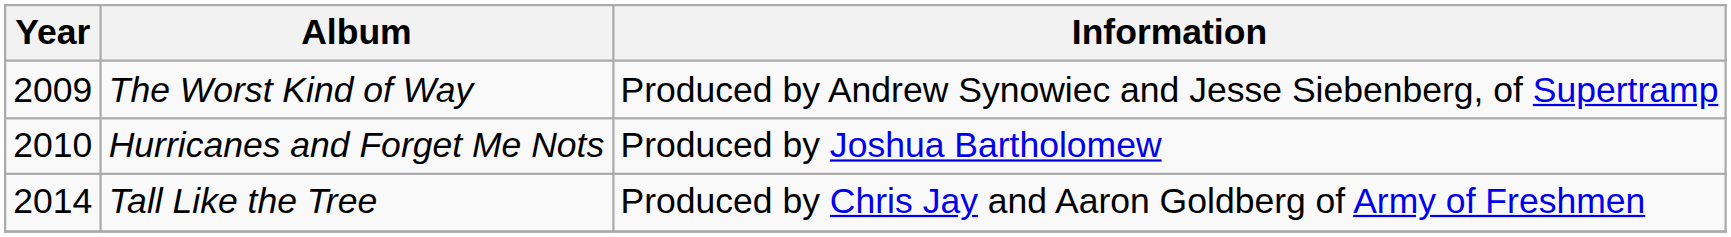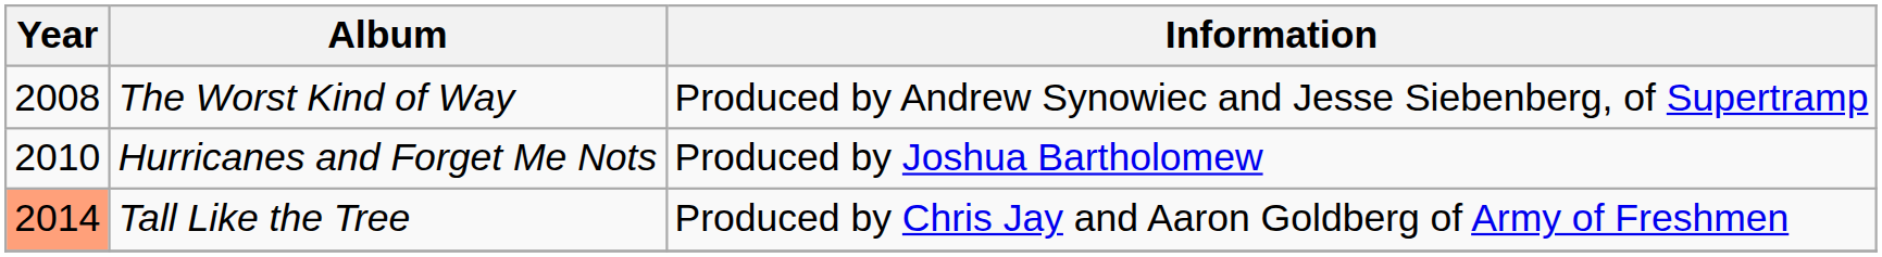 <table class="wikitable">
 <tr>
 <th>Year</th>
 <th>Album</th>
 <th align="left">Information</th>
 </tr>
 <tr>
-<td rowspan="1">2009</td>
+<td rowspan="1">2008</td>
 <td><em>The Worst Kind of Way</em></td>
 <td>Produced by Andrew Synowiec and Jesse Siebenberg, of <a href='#'>Supertramp</a></td>
 </tr>
 <tr>
 <td rowspan="1">2010</td>
 <td><em>Hurricanes and Forget Me Nots</em></td>
 <td>Produced by <a href='#'>Joshua Bartholomew</a></td>
 </tr>
 <tr>
-<td rowspan="1">2014</td>
+<td rowspan="1" style="background: lightsalmon;">2014</td>
 <td><em>Tall Like the Tree</em></td>
 <td>Produced by <a href='#'>Chris Jay</a> and Aaron Goldberg of <a href='#'>Army of Freshmen</a></td>
 </tr>
 <tr>
 </tr>
 </table>
